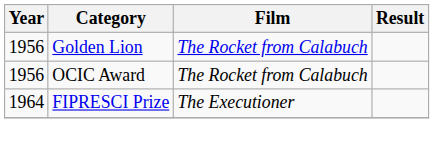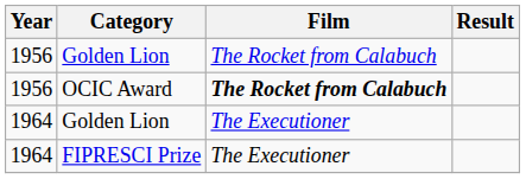 <table class="wikitable sortable">
 <tr>
 <th>Year</th>
 <th>Category</th>
 <th>Film</th>
 <th>Result</th>
 </tr>
 <tr>
 <td>1956</td>
 <td><a href='#'>Golden Lion</a></td>
 <td><em><a href='#'>The Rocket from Calabuch</a></em></td>
 <td></td>
 </tr>
 <tr>
 <td>1956</td>
 <td>OCIC Award</td>
-<td><em>The Rocket from Calabuch</em></td>
+<td><strong><em>The Rocket from Calabuch</em></strong></td>
+<td></td>
+</tr>
+<tr>
+<td>1964</td>
+<td>Golden Lion</td>
+<td><em><a href='#'>The Executioner</a></em></td>
 <td></td>
 </tr>
 <tr>
 <td>1964</td>
 <td><a href='#'>FIPRESCI Prize</a></td>
 <td><em>The Executioner</em></td>
 <td></td>
 </tr>
 <tr>
 </tr>
 </table>
